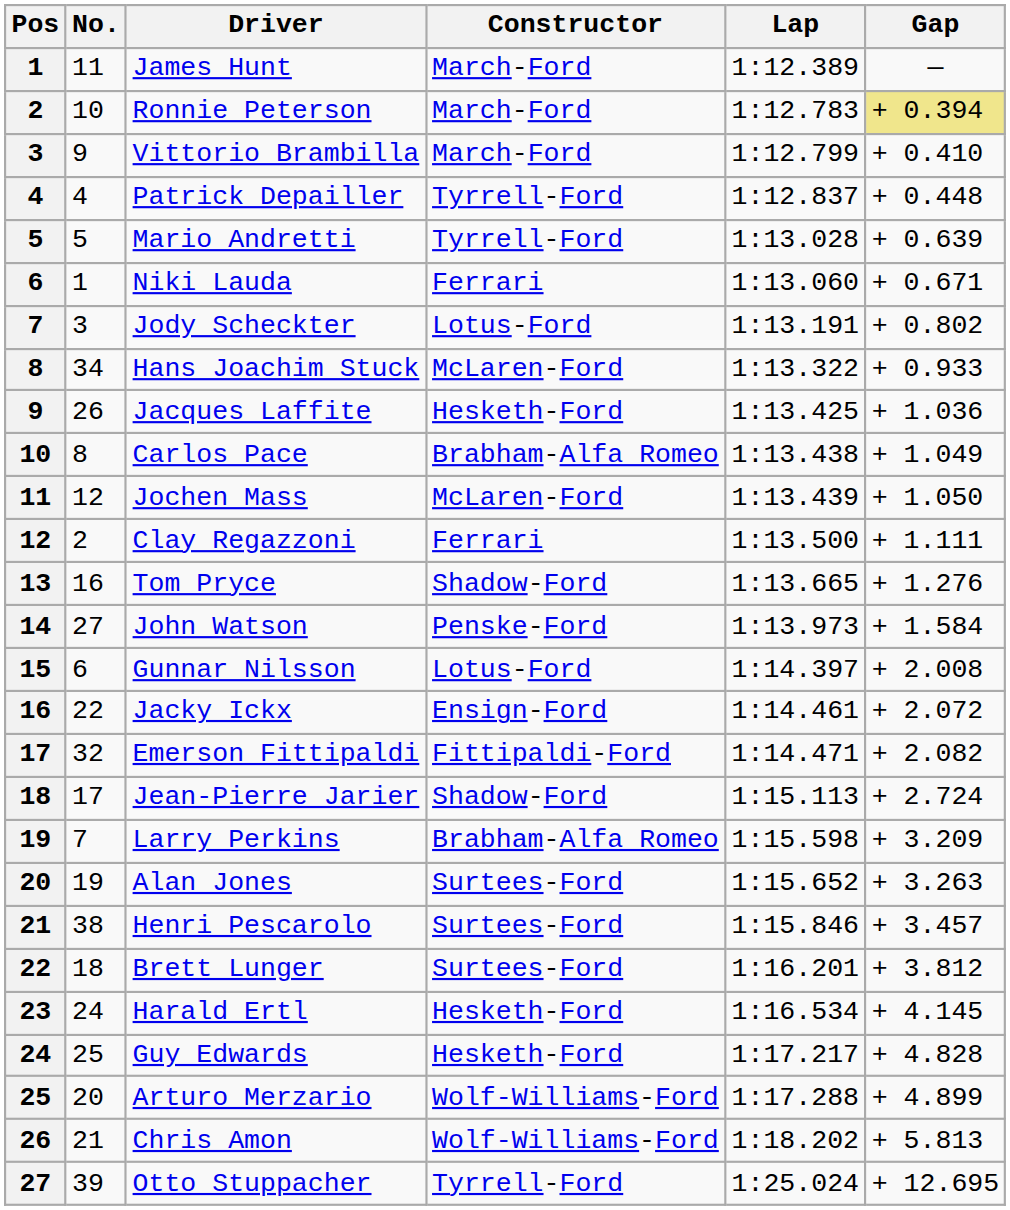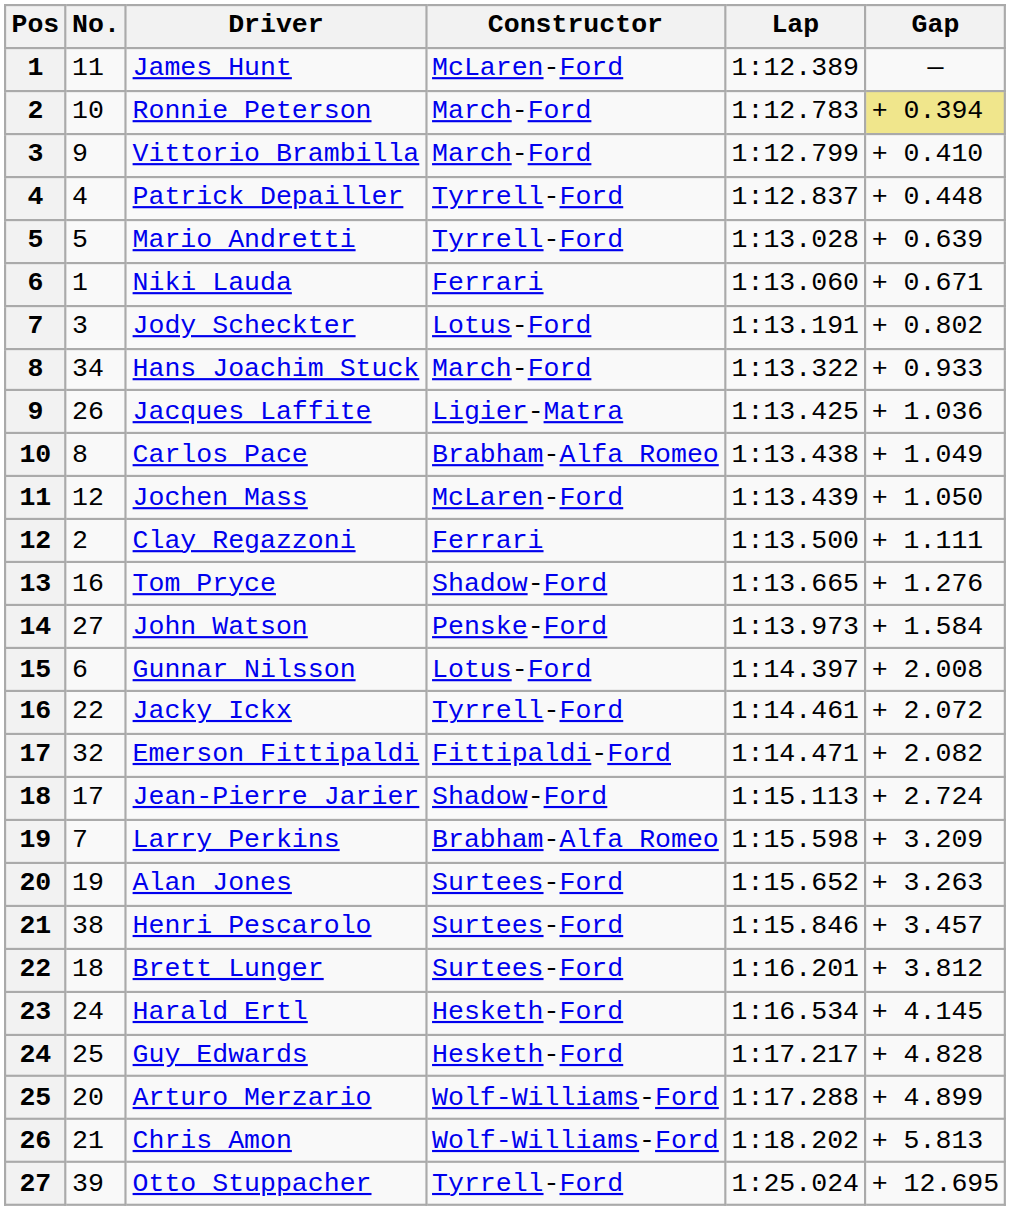 <table class="wikitable" style="font-size: 95%">
 <tr>
 <th>Pos</th>
 <th>No.</th>
 <th>Driver</th>
 <th>Constructor</th>
 <th>Lap</th>
 <th>Gap</th>
 </tr>
 <tr>
 <th>1</th>
 <td>11</td>
 <td> <a href='#'>James Hunt</a></td>
-<td><a href='#'>March</a>-<a href='#'>Ford</a></td>
+<td><a href='#'>McLaren</a>-<a href='#'>Ford</a></td>
 <td>1:12.389</td>
 <td align="center">—</td>
 </tr>
 <tr>
 <th>2</th>
 <td>10</td>
 <td> <a href='#'>Ronnie Peterson</a></td>
 <td><a href='#'>March</a>-<a href='#'>Ford</a></td>
 <td>1:12.783</td>
 <td style="background: khaki;">+ 0.394</td>
 </tr>
 <tr>
 <th>3</th>
 <td>9</td>
 <td> <a href='#'>Vittorio Brambilla</a></td>
 <td><a href='#'>March</a>-<a href='#'>Ford</a></td>
 <td>1:12.799</td>
 <td>+ 0.410</td>
 </tr>
 <tr>
 <th>4</th>
 <td>4</td>
 <td> <a href='#'>Patrick Depailler</a></td>
 <td><a href='#'>Tyrrell</a>-<a href='#'>Ford</a></td>
 <td>1:12.837</td>
 <td>+ 0.448</td>
 </tr>
 <tr>
 <th>5</th>
 <td>5</td>
 <td> <a href='#'>Mario Andretti</a></td>
 <td><a href='#'>Tyrrell</a>-<a href='#'>Ford</a></td>
 <td>1:13.028</td>
 <td>+ 0.639</td>
 </tr>
 <tr>
 <th>6</th>
 <td>1</td>
 <td> <a href='#'>Niki Lauda</a></td>
 <td><a href='#'>Ferrari</a></td>
 <td>1:13.060</td>
 <td>+ 0.671</td>
 </tr>
 <tr>
 <th>7</th>
 <td>3</td>
 <td> <a href='#'>Jody Scheckter</a></td>
 <td><a href='#'>Lotus</a>-<a href='#'>Ford</a></td>
 <td>1:13.191</td>
 <td>+ 0.802</td>
 </tr>
 <tr>
 <th>8</th>
 <td>34</td>
 <td> <a href='#'>Hans Joachim Stuck</a></td>
-<td><a href='#'>McLaren</a>-<a href='#'>Ford</a></td>
+<td><a href='#'>March</a>-<a href='#'>Ford</a></td>
 <td>1:13.322</td>
 <td>+ 0.933</td>
 </tr>
 <tr>
 <th>9</th>
 <td>26</td>
 <td> <a href='#'>Jacques Laffite</a></td>
-<td><a href='#'>Hesketh</a>-<a href='#'>Ford</a></td>
+<td><a href='#'>Ligier</a>-<a href='#'>Matra</a></td>
 <td>1:13.425</td>
 <td>+ 1.036</td>
 </tr>
 <tr>
 <th>10</th>
 <td>8</td>
 <td> <a href='#'>Carlos Pace</a></td>
 <td><a href='#'>Brabham</a>-<a href='#'>Alfa Romeo</a></td>
 <td>1:13.438</td>
 <td>+ 1.049</td>
 </tr>
 <tr>
 <th>11</th>
 <td>12</td>
 <td> <a href='#'>Jochen Mass</a></td>
 <td><a href='#'>McLaren</a>-<a href='#'>Ford</a></td>
 <td>1:13.439</td>
 <td>+ 1.050</td>
 </tr>
 <tr>
 <th>12</th>
 <td>2</td>
 <td> <a href='#'>Clay Regazzoni</a></td>
 <td><a href='#'>Ferrari</a></td>
 <td>1:13.500</td>
 <td>+ 1.111</td>
 </tr>
 <tr>
 <th>13</th>
 <td>16</td>
 <td> <a href='#'>Tom Pryce</a></td>
 <td><a href='#'>Shadow</a>-<a href='#'>Ford</a></td>
 <td>1:13.665</td>
 <td>+ 1.276</td>
 </tr>
 <tr>
 <th>14</th>
 <td>27</td>
 <td> <a href='#'>John Watson</a></td>
 <td><a href='#'>Penske</a>-<a href='#'>Ford</a></td>
 <td>1:13.973</td>
 <td>+ 1.584</td>
 </tr>
 <tr>
 <th>15</th>
 <td>6</td>
 <td> <a href='#'>Gunnar Nilsson</a></td>
 <td><a href='#'>Lotus</a>-<a href='#'>Ford</a></td>
 <td>1:14.397</td>
 <td>+ 2.008</td>
 </tr>
 <tr>
 <th>16</th>
 <td>22</td>
 <td> <a href='#'>Jacky Ickx</a></td>
-<td><a href='#'>Ensign</a>-<a href='#'>Ford</a></td>
+<td><a href='#'>Tyrrell</a>-<a href='#'>Ford</a></td>
 <td>1:14.461</td>
 <td>+ 2.072</td>
 </tr>
 <tr>
 <th>17</th>
 <td>32</td>
 <td> <a href='#'>Emerson Fittipaldi</a></td>
 <td><a href='#'>Fittipaldi</a>-<a href='#'>Ford</a></td>
 <td>1:14.471</td>
 <td>+ 2.082</td>
 </tr>
 <tr>
 <th>18</th>
 <td>17</td>
 <td> <a href='#'>Jean-Pierre Jarier</a></td>
 <td><a href='#'>Shadow</a>-<a href='#'>Ford</a></td>
 <td>1:15.113</td>
 <td>+ 2.724</td>
 </tr>
 <tr>
 <th>19</th>
 <td>7</td>
 <td> <a href='#'>Larry Perkins</a></td>
 <td><a href='#'>Brabham</a>-<a href='#'>Alfa Romeo</a></td>
 <td>1:15.598</td>
 <td>+ 3.209</td>
 </tr>
 <tr>
 <th>20</th>
 <td>19</td>
 <td> <a href='#'>Alan Jones</a></td>
 <td><a href='#'>Surtees</a>-<a href='#'>Ford</a></td>
 <td>1:15.652</td>
 <td>+ 3.263</td>
 </tr>
 <tr>
 <th>21</th>
 <td>38</td>
 <td> <a href='#'>Henri Pescarolo</a></td>
 <td><a href='#'>Surtees</a>-<a href='#'>Ford</a></td>
 <td>1:15.846</td>
 <td>+ 3.457</td>
 </tr>
 <tr>
 <th>22</th>
 <td>18</td>
 <td> <a href='#'>Brett Lunger</a></td>
 <td><a href='#'>Surtees</a>-<a href='#'>Ford</a></td>
 <td>1:16.201</td>
 <td>+ 3.812</td>
 </tr>
 <tr>
 <th>23</th>
 <td>24</td>
 <td> <a href='#'>Harald Ertl</a></td>
 <td><a href='#'>Hesketh</a>-<a href='#'>Ford</a></td>
 <td>1:16.534</td>
 <td>+ 4.145</td>
 </tr>
 <tr>
 <th>24</th>
 <td>25</td>
 <td> <a href='#'>Guy Edwards</a></td>
 <td><a href='#'>Hesketh</a>-<a href='#'>Ford</a></td>
 <td>1:17.217</td>
 <td>+ 4.828</td>
 </tr>
 <tr>
 <th>25</th>
 <td>20</td>
 <td> <a href='#'>Arturo Merzario</a></td>
 <td><a href='#'>Wolf-Williams</a>-<a href='#'>Ford</a></td>
 <td>1:17.288</td>
 <td>+ 4.899</td>
 </tr>
 <tr>
 <th>26</th>
 <td>21</td>
 <td> <a href='#'>Chris Amon</a></td>
 <td><a href='#'>Wolf-Williams</a>-<a href='#'>Ford</a></td>
 <td>1:18.202</td>
 <td>+ 5.813</td>
 </tr>
 <tr>
 <th>27</th>
 <td>39</td>
 <td> <a href='#'>Otto Stuppacher</a></td>
 <td><a href='#'>Tyrrell</a>-<a href='#'>Ford</a></td>
 <td>1:25.024</td>
 <td>+ 12.695</td>
 </tr>
 </table>
